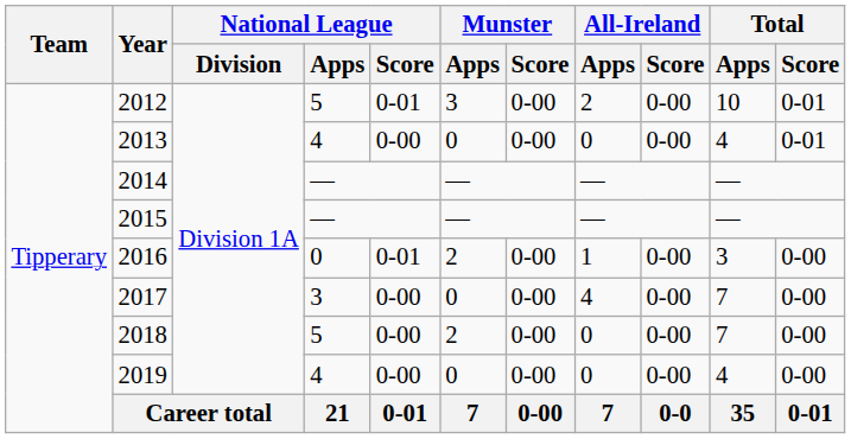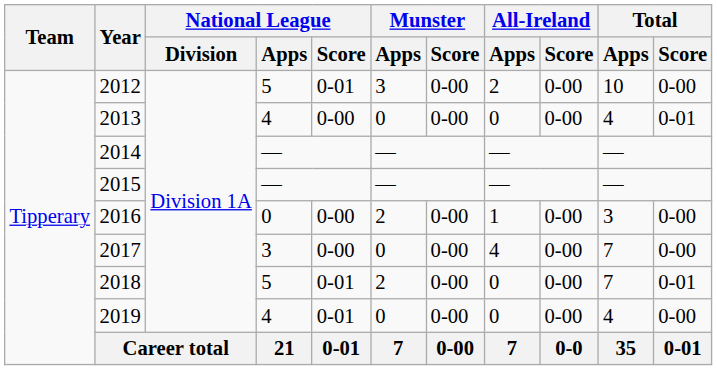 <table class="wikitable">
 <tr>
 <th rowspan="2">Team</th>
 <th rowspan="2">Year</th>
 <th colspan="3"><a href='#'>National League</a></th>
 <th colspan="2"><a href='#'>Munster</a></th>
 <th colspan="2"><a href='#'>All-Ireland</a></th>
 <th colspan="2">Total</th>
 </tr>
 <tr>
 <th>Division</th>
 <th>Apps</th>
 <th>Score</th>
 <th>Apps</th>
 <th>Score</th>
 <th>Apps</th>
 <th>Score</th>
 <th>Apps</th>
 <th>Score</th>
 </tr>
 <tr>
 <td rowspan="9"><a href='#'>Tipperary</a></td>
 <td>2012</td>
 <td rowspan="8"><a href='#'>Division 1A</a></td>
 <td>5</td>
 <td>0-01</td>
 <td>3</td>
 <td>0-00</td>
 <td>2</td>
 <td>0-00</td>
 <td>10</td>
-<td>0-01</td>
+<td>0-00</td>
 </tr>
 <tr>
 <td>2013</td>
 <td>4</td>
 <td>0-00</td>
 <td>0</td>
 <td>0-00</td>
 <td>0</td>
 <td>0-00</td>
 <td>4</td>
 <td>0-01</td>
 </tr>
 <tr>
 <td>2014</td>
 <td colspan="2">—</td>
 <td colspan="2">—</td>
 <td colspan="2">—</td>
 <td colspan="2">—</td>
 </tr>
 <tr>
 <td>2015</td>
 <td colspan="2">—</td>
 <td colspan="2">—</td>
 <td colspan="2">—</td>
 <td colspan="2">—</td>
 </tr>
 <tr>
 <td>2016</td>
 <td>0</td>
-<td>0-01</td>
+<td>0-00</td>
 <td>2</td>
 <td>0-00</td>
 <td>1</td>
 <td>0-00</td>
 <td>3</td>
 <td>0-00</td>
 </tr>
 <tr>
 <td>2017</td>
 <td>3</td>
 <td>0-00</td>
 <td>0</td>
 <td>0-00</td>
 <td>4</td>
 <td>0-00</td>
 <td>7</td>
 <td>0-00</td>
 </tr>
 <tr>
 <td>2018</td>
 <td>5</td>
-<td>0-00</td>
+<td>0-01</td>
 <td>2</td>
 <td>0-00</td>
 <td>0</td>
 <td>0-00</td>
 <td>7</td>
-<td>0-00</td>
+<td>0-01</td>
 </tr>
 <tr>
 <td>2019</td>
 <td>4</td>
-<td>0-00</td>
+<td>0-01</td>
 <td>0</td>
 <td>0-00</td>
 <td>0</td>
 <td>0-00</td>
 <td>4</td>
 <td>0-00</td>
 </tr>
 <tr>
 <th colspan="2">Career total</th>
 <th>21</th>
 <th>0-01</th>
 <th>7</th>
 <th>0-00</th>
 <th>7</th>
 <th>0-0</th>
 <th>35</th>
 <th>0-01</th>
 </tr>
 </table>
